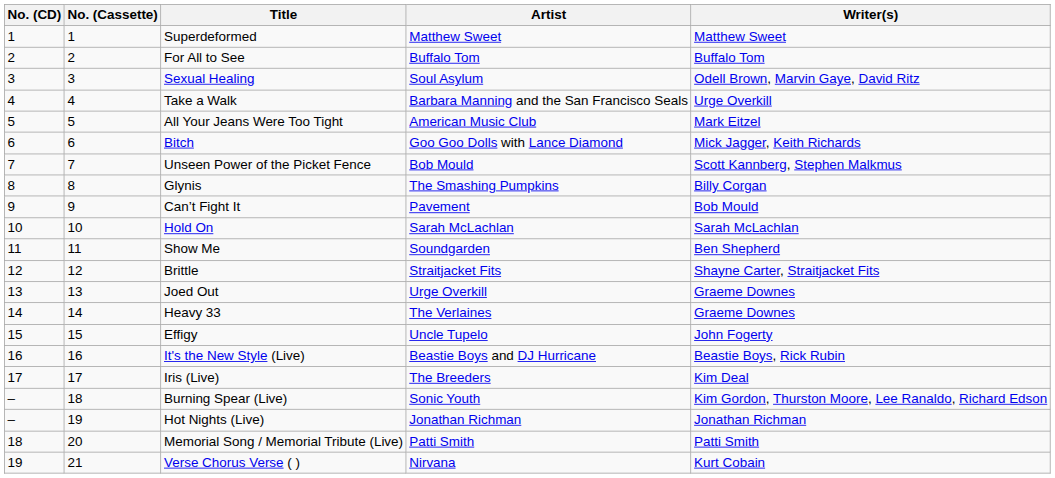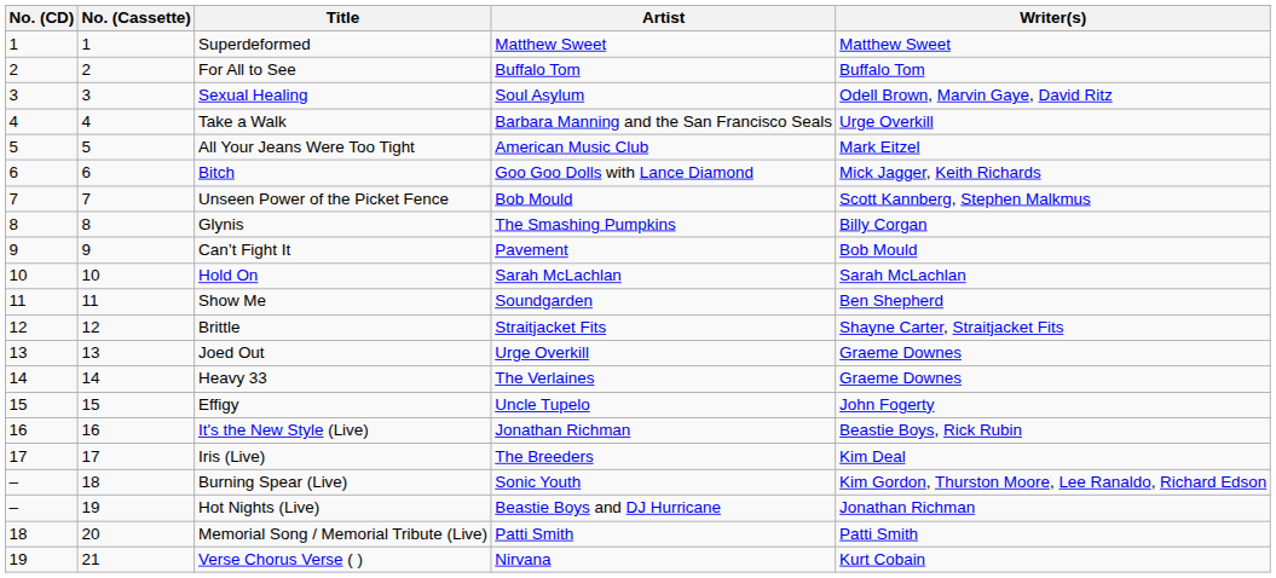 <table class="wikitable">
 <tr>
 <th>No. (CD)</th>
 <th>No. (Cassette)</th>
 <th>Title</th>
 <th>Artist</th>
 <th>Writer(s)</th>
 </tr>
 <tr>
 <td>1</td>
 <td>1</td>
 <td>Superdeformed</td>
 <td><a href='#'>Matthew Sweet</a></td>
 <td><a href='#'>Matthew Sweet</a></td>
 </tr>
 <tr>
 <td>2</td>
 <td>2</td>
 <td>For All to See</td>
 <td><a href='#'>Buffalo Tom</a></td>
 <td><a href='#'>Buffalo Tom</a></td>
 </tr>
 <tr>
 <td>3</td>
 <td>3</td>
 <td><a href='#'>Sexual Healing</a></td>
 <td><a href='#'>Soul Asylum</a></td>
 <td><a href='#'>Odell Brown</a>, <a href='#'>Marvin Gaye</a>, <a href='#'>David Ritz</a></td>
 </tr>
 <tr>
 <td>4</td>
 <td>4</td>
 <td>Take a Walk</td>
 <td><a href='#'>Barbara Manning</a> and the San Francisco Seals</td>
 <td><a href='#'>Urge Overkill</a></td>
 </tr>
 <tr>
 <td>5</td>
 <td>5</td>
 <td>All Your Jeans Were Too Tight</td>
 <td><a href='#'>American Music Club</a></td>
 <td><a href='#'>Mark Eitzel</a></td>
 </tr>
 <tr>
 <td>6</td>
 <td>6</td>
 <td><a href='#'>Bitch</a></td>
 <td><a href='#'>Goo Goo Dolls</a> with <a href='#'>Lance Diamond</a></td>
 <td><a href='#'>Mick Jagger</a>, <a href='#'>Keith Richards</a></td>
 </tr>
 <tr>
 <td>7</td>
 <td>7</td>
 <td>Unseen Power of the Picket Fence</td>
 <td><a href='#'>Bob Mould</a></td>
 <td><a href='#'>Scott Kannberg</a>, <a href='#'>Stephen Malkmus</a></td>
 </tr>
 <tr>
 <td>8</td>
 <td>8</td>
 <td>Glynis</td>
 <td><a href='#'>The Smashing Pumpkins</a></td>
 <td><a href='#'>Billy Corgan</a></td>
 </tr>
 <tr>
 <td>9</td>
 <td>9</td>
 <td>Can’t Fight It</td>
 <td><a href='#'>Pavement</a></td>
 <td><a href='#'>Bob Mould</a></td>
 </tr>
 <tr>
 <td>10</td>
 <td>10</td>
 <td><a href='#'>Hold On</a></td>
 <td><a href='#'>Sarah McLachlan</a></td>
 <td><a href='#'>Sarah McLachlan</a></td>
 </tr>
 <tr>
 <td>11</td>
 <td>11</td>
 <td>Show Me</td>
 <td><a href='#'>Soundgarden</a></td>
 <td><a href='#'>Ben Shepherd</a></td>
 </tr>
 <tr>
 <td>12</td>
 <td>12</td>
 <td>Brittle</td>
 <td><a href='#'>Straitjacket Fits</a></td>
 <td><a href='#'>Shayne Carter</a>, <a href='#'>Straitjacket Fits</a></td>
 </tr>
 <tr>
 <td>13</td>
 <td>13</td>
 <td>Joed Out</td>
 <td><a href='#'>Urge Overkill</a></td>
 <td><a href='#'>Graeme Downes</a></td>
 </tr>
 <tr>
 <td>14</td>
 <td>14</td>
 <td>Heavy 33</td>
 <td><a href='#'>The Verlaines</a></td>
 <td><a href='#'>Graeme Downes</a></td>
 </tr>
 <tr>
 <td>15</td>
 <td>15</td>
 <td>Effigy</td>
 <td><a href='#'>Uncle Tupelo</a></td>
 <td><a href='#'>John Fogerty</a></td>
 </tr>
 <tr>
 <td>16</td>
 <td>16</td>
 <td><a href='#'>It's the New Style</a> (Live)</td>
-<td><a href='#'>Beastie Boys</a> and <a href='#'>DJ Hurricane</a></td>
+<td><a href='#'>Jonathan Richman</a></td>
 <td><a href='#'>Beastie Boys</a>, <a href='#'>Rick Rubin</a></td>
 </tr>
 <tr>
 <td>17</td>
 <td>17</td>
 <td>Iris (Live)</td>
 <td><a href='#'>The Breeders</a></td>
 <td><a href='#'>Kim Deal</a></td>
 </tr>
 <tr>
 <td>–</td>
 <td>18</td>
 <td>Burning Spear (Live)</td>
 <td><a href='#'>Sonic Youth</a></td>
 <td><a href='#'>Kim Gordon</a>, <a href='#'>Thurston Moore</a>, <a href='#'>Lee Ranaldo</a>, <a href='#'>Richard Edson</a></td>
 </tr>
 <tr>
 <td>–</td>
 <td>19</td>
 <td>Hot Nights (Live)</td>
-<td><a href='#'>Jonathan Richman</a></td>
+<td><a href='#'>Beastie Boys</a> and <a href='#'>DJ Hurricane</a></td>
 <td><a href='#'>Jonathan Richman</a></td>
 </tr>
 <tr>
 <td>18</td>
 <td>20</td>
 <td>Memorial Song / Memorial Tribute (Live) </td>
 <td><a href='#'>Patti Smith</a></td>
 <td><a href='#'>Patti Smith</a></td>
 </tr>
 <tr>
 <td>19</td>
 <td>21</td>
 <td><a href='#'>Verse Chorus Verse</a> ( )</td>
 <td><a href='#'>Nirvana</a></td>
 <td><a href='#'>Kurt Cobain</a></td>
 </tr>
 </table>
